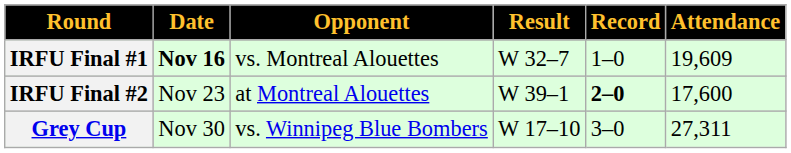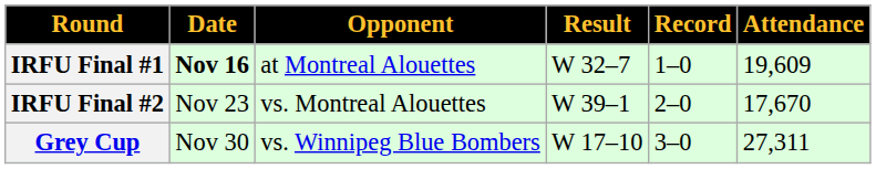 <table class="wikitable sortable">
 <tr>
 <th style="background:black;color:#FFC12D;">Round</th>
 <th style="background:black;color:#FFC12D;">Date</th>
 <th style="background:black;color:#FFC12D;">Opponent</th>
 <th style="background:black;color:#FFC12D;">Result</th>
 <th style="background:black;color:#FFC12D;">Record</th>
 <th style="background:black;color:#FFC12D;">Attendance</th>
 </tr>
 <tr style="background:#ddffdd">
 <th>IRFU Final #1</th>
 <td><strong>Nov 16</strong></td>
-<td>vs. Montreal Alouettes</td>
+<td>at <a href='#'>Montreal Alouettes</a></td>
 <td>W 32–7</td>
 <td>1–0</td>
 <td>19,609</td>
 </tr>
 <tr style="background:#ddffdd">
 <th>IRFU Final #2</th>
 <td>Nov 23</td>
-<td>at <a href='#'>Montreal Alouettes</a></td>
+<td>vs. Montreal Alouettes</td>
 <td>W 39–1</td>
-<td><strong>2–0</strong></td>
-<td>17,600</td>
+<td>2–0</td>
+<td>17,670</td>
 </tr>
 <tr style="background:#ddffdd">
 <th><a href='#'>Grey Cup</a></th>
 <td>Nov 30</td>
 <td>vs. <a href='#'>Winnipeg Blue Bombers</a></td>
 <td>W 17–10</td>
 <td>3–0</td>
 <td>27,311</td>
 </tr>
 </table>
